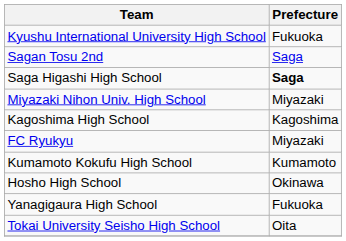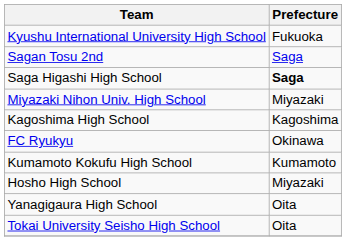 <table class="wikitable sortable">
 <tr>
 <th>Team</th>
 <th>Prefecture</th>
 </tr>
 <tr>
 <td><a href='#'>Kyushu International University High School</a></td>
 <td>Fukuoka</td>
 </tr>
 <tr>
 <td><a href='#'>Sagan Tosu 2nd</a></td>
 <td><a href='#'>Saga</a></td>
 </tr>
 <tr>
 <td>Saga Higashi High School</td>
 <td><strong>Saga</strong></td>
 </tr>
 <tr>
 <td><a href='#'>Miyazaki Nihon Univ. High School</a></td>
 <td>Miyazaki</td>
 </tr>
 <tr>
 <td>Kagoshima High School</td>
 <td>Kagoshima</td>
 </tr>
 <tr>
 <td><a href='#'>FC Ryukyu</a></td>
-<td>Miyazaki</td>
+<td>Okinawa</td>
 </tr>
 <tr>
 <td>Kumamoto Kokufu High School</td>
 <td>Kumamoto</td>
 </tr>
 <tr>
 <td>Hosho High School</td>
-<td>Okinawa</td>
+<td>Miyazaki</td>
 </tr>
 <tr>
 <td>Yanagigaura High School</td>
-<td>Fukuoka</td>
+<td>Oita</td>
 </tr>
 <tr>
 <td><a href='#'>Tokai University Seisho High School</a></td>
 <td>Oita</td>
 </tr>
 <tr>
 </tr>
 </table>
